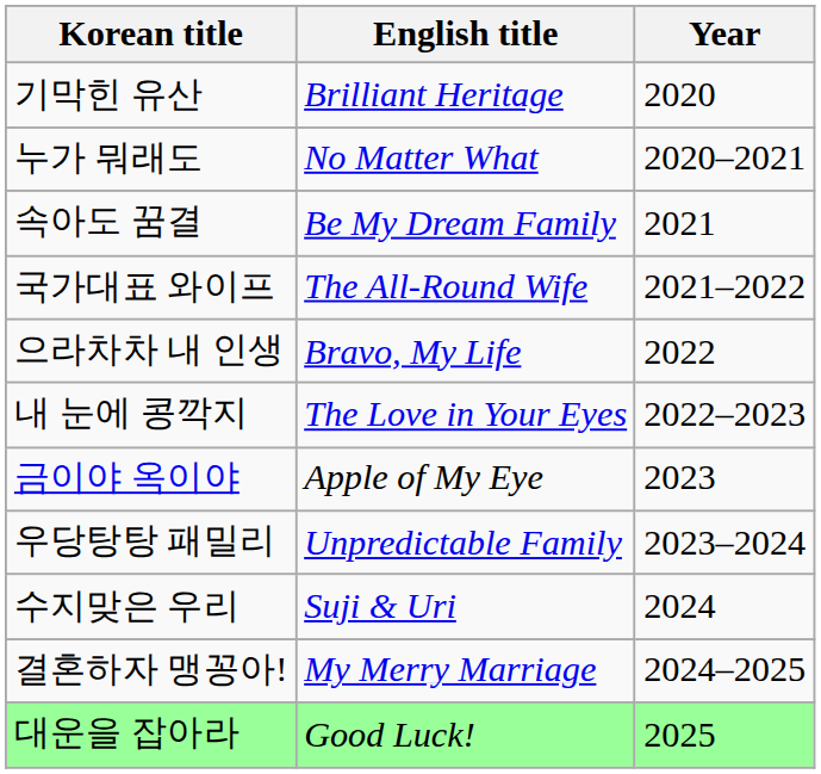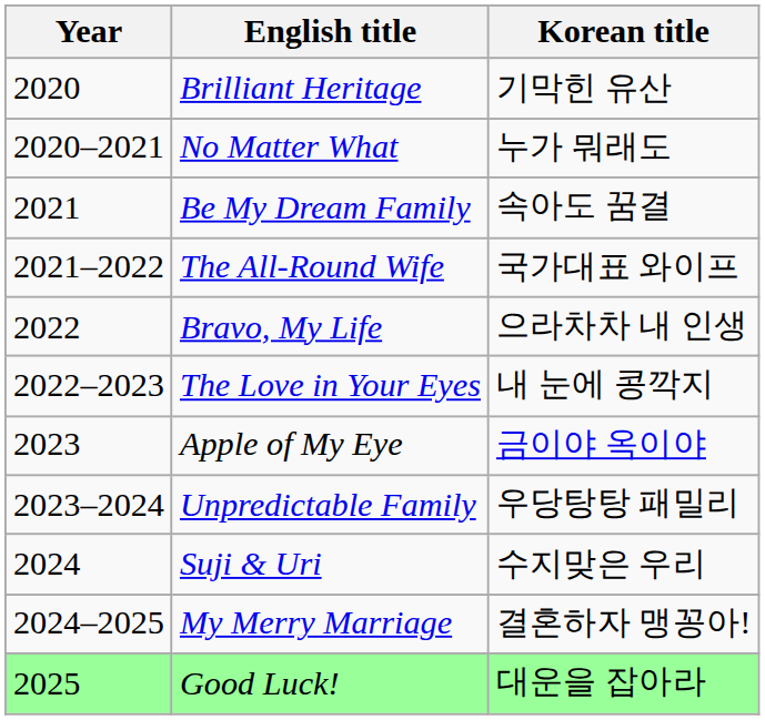 <table class="wikitable">
 <tr>
+<th>Year</th>
+<th>English title</th>
 <th>Korean title</th>
-<th>English title</th>
-<th>Year</th>
 </tr>
 <tr>
+<td>2020</td>
+<td><em><a href='#'>Brilliant Heritage</a></em></td>
 <td>기막힌 유산</td>
-<td><em><a href='#'>Brilliant Heritage</a></em></td>
-<td>2020</td>
 </tr>
 <tr>
+<td>2020–2021</td>
+<td><a href='#'><em>No Matter What</em></a></td>
 <td>누가 뭐래도</td>
-<td><a href='#'><em>No Matter What</em></a></td>
-<td>2020–2021</td>
 </tr>
 <tr>
+<td>2021</td>
+<td><em><a href='#'>Be My Dream Family</a></em></td>
 <td>속아도 꿈결</td>
-<td><em><a href='#'>Be My Dream Family</a></em></td>
-<td>2021</td>
 </tr>
 <tr>
+<td>2021–2022</td>
+<td><em><a href='#'>The All-Round Wife</a></em></td>
 <td>국가대표 와이프</td>
-<td><em><a href='#'>The All-Round Wife</a></em></td>
-<td>2021–2022</td>
 </tr>
 <tr>
+<td>2022</td>
+<td><a href='#'><em>Bravo, My Life</em></a></td>
 <td>으라차차 내 인생</td>
-<td><a href='#'><em>Bravo, My Life</em></a></td>
-<td>2022</td>
 </tr>
 <tr>
+<td>2022–2023</td>
+<td><a href='#'><em>The Love in Your Eyes</em></a></td>
 <td>내 눈에 콩깍지</td>
-<td><a href='#'><em>The Love in Your Eyes</em></a></td>
-<td>2022–2023</td>
 </tr>
 <tr>
+<td>2023</td>
+<td><em>Apple of My Eye</em></td>
 <td><a href='#'>금이야 옥이야</a></td>
-<td><em>Apple of My Eye</em></td>
-<td>2023</td>
 </tr>
 <tr>
+<td>2023–2024</td>
+<td><em><a href='#'>Unpredictable Family</a></em></td>
 <td>우당탕탕 패밀리</td>
-<td><em><a href='#'>Unpredictable Family</a></em></td>
-<td>2023–2024</td>
 </tr>
 <tr>
+<td>2024</td>
+<td><em><a href='#'>Suji & Uri</a></em></td>
 <td>수지맞은 우리</td>
-<td><em><a href='#'>Suji & Uri</a></em></td>
-<td>2024</td>
 </tr>
 <tr>
+<td>2024–2025</td>
+<td><em><a href='#'>My Merry Marriage</a></em></td>
 <td>결혼하자 맹꽁아!</td>
-<td><em><a href='#'>My Merry Marriage</a></em></td>
-<td>2024–2025</td>
 </tr>
 <tr bgcolor="#99FF99">
+<td>2025</td>
+<td><em>Good Luck!</em></td>
 <td>대운을 잡아라</td>
-<td><em>Good Luck!</em></td>
-<td>2025</td>
 </tr>
 </table>
